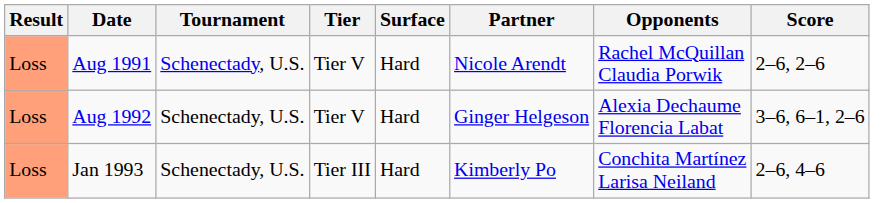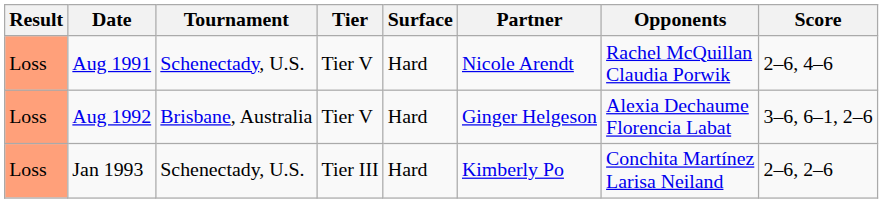 <table class="sortable wikitable">
 <tr>
 <th>Result</th>
 <th>Date</th>
 <th>Tournament</th>
 <th>Tier</th>
 <th>Surface</th>
 <th>Partner</th>
 <th>Opponents</th>
 <th class="unsortable">Score</th>
 </tr>
 <tr>
 <td style="background:#FFA07A;">Loss</td>
 <td><a href='#'>Aug 1991</a></td>
 <td><a href='#'>Schenectady</a>, U.S.</td>
 <td>Tier V</td>
 <td>Hard</td>
 <td> <a href='#'>Nicole Arendt</a></td>
 <td> <a href='#'>Rachel McQuillan</a> <br>  <a href='#'>Claudia Porwik</a></td>
-<td>2–6, 2–6</td>
+<td>2–6, 4–6</td>
 </tr>
 <tr>
 <td style="background:#FFA07A;">Loss</td>
 <td><a href='#'>Aug 1992</a></td>
-<td>Schenectady, U.S.</td>
+<td><a href='#'>Brisbane</a>, Australia</td>
 <td>Tier V</td>
 <td>Hard</td>
 <td> <a href='#'>Ginger Helgeson</a></td>
 <td> <a href='#'>Alexia Dechaume</a> <br>  <a href='#'>Florencia Labat</a></td>
 <td>3–6, 6–1, 2–6</td>
 </tr>
 <tr>
 <td style="background:#FFA07A;">Loss</td>
 <td>Jan 1993</td>
 <td>Schenectady, U.S.</td>
 <td>Tier III</td>
 <td>Hard</td>
 <td> <a href='#'>Kimberly Po</a></td>
 <td> <a href='#'>Conchita Martínez</a> <br>  <a href='#'>Larisa Neiland</a></td>
-<td>2–6, 4–6</td>
+<td>2–6, 2–6</td>
 </tr>
 </table>
